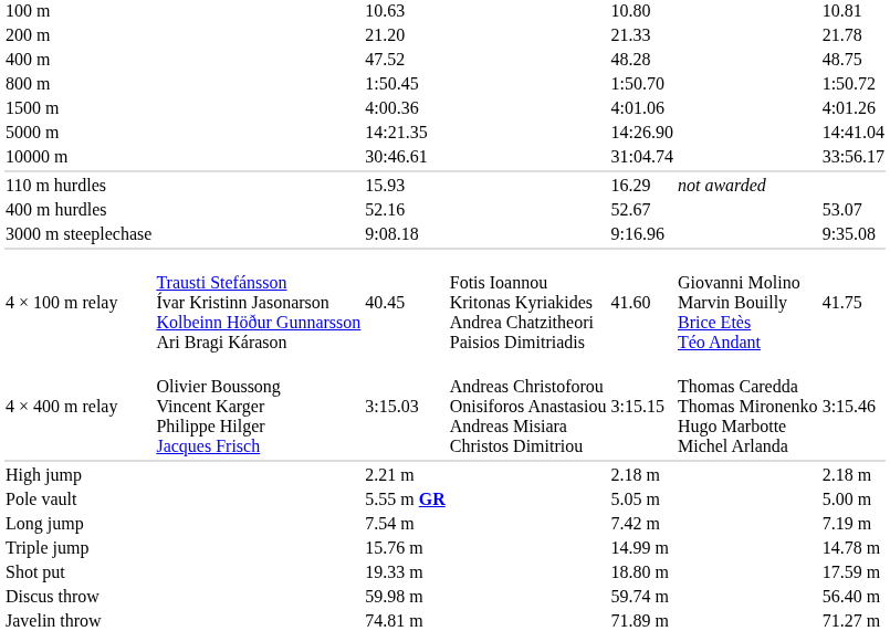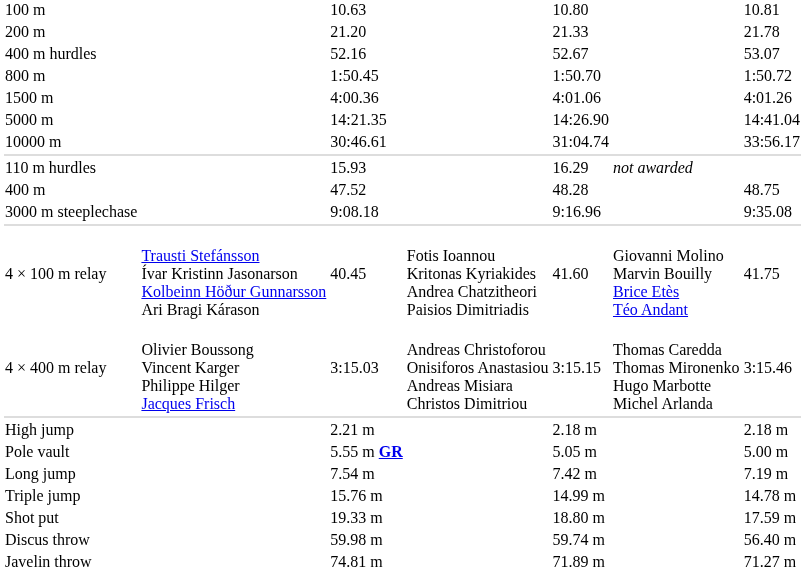 <table>
 <tr>
 <td>100 m</td>
 <td></td>
 <td>10.63</td>
 <td></td>
 <td>10.80</td>
 <td></td>
 <td>10.81</td>
 </tr>
 <tr>
 <td>200 m</td>
 <td></td>
 <td>21.20</td>
 <td></td>
 <td>21.33</td>
 <td></td>
 <td>21.78</td>
 </tr>
 <tr>
-<td>400 m</td>
+<td>400 m hurdles</td>
 <td></td>
-<td>47.52</td>
+<td>52.16</td>
 <td></td>
-<td>48.28</td>
+<td>52.67</td>
 <td></td>
-<td>48.75</td>
+<td>53.07 <strong></strong></td>
 </tr>
 <tr>
 <td>800 m</td>
 <td></td>
 <td>1:50.45</td>
 <td></td>
 <td>1:50.70</td>
 <td></td>
 <td>1:50.72</td>
 </tr>
 <tr>
 <td>1500 m</td>
 <td></td>
 <td>4:00.36</td>
 <td></td>
 <td>4:01.06</td>
 <td></td>
 <td>4:01.26</td>
 </tr>
 <tr |>
 <td>5000 m</td>
 <td></td>
 <td>14:21.35</td>
 <td></td>
 <td>14:26.90</td>
 <td></td>
 <td>14:41.04</td>
 </tr>
 <tr>
 <td>10000 m</td>
 <td></td>
 <td>30:46.61</td>
 <td></td>
 <td>31:04.74</td>
 <td></td>
 <td>33:56.17</td>
 </tr>
 <tr bgcolor=#dddddd>
 <td colspan=7></td>
 </tr>
 <tr>
 <td>110 m hurdles</td>
 <td></td>
 <td>15.93</td>
 <td></td>
 <td>16.29</td>
 <td colspan=2><em>not awarded</em></td>
 </tr>
 <tr>
-<td>400 m hurdles</td>
+<td>400 m</td>
 <td></td>
-<td>52.16</td>
+<td>47.52</td>
 <td></td>
-<td>52.67</td>
+<td>48.28</td>
 <td></td>
-<td>53.07 <strong></strong></td>
+<td>48.75</td>
 </tr>
 <tr>
 <td>3000 m steeplechase</td>
 <td></td>
 <td>9:08.18</td>
 <td></td>
 <td>9:16.96</td>
 <td></td>
 <td>9:35.08</td>
 </tr>
 <tr bgcolor=#dddddd>
 <td colspan=7></td>
 </tr>
 <tr>
 <td>4 × 100 m relay</td>
 <td><br><a href='#'>Trausti Stefánsson</a><br>Ívar Kristinn Jasonarson<br><a href='#'>Kolbeinn Höður Gunnarsson</a><br>Ari Bragi Kárason</td>
 <td>40.45 <strong></strong></td>
 <td><br>Fotis Ioannou<br>Kritonas Kyriakides<br>Andrea Chatzitheori<br>Paisios Dimitriadis</td>
 <td>41.60</td>
 <td><br>Giovanni Molino<br>Marvin Bouilly<br><a href='#'>Brice Etès</a><br><a href='#'>Téo Andant</a></td>
 <td>41.75</td>
 </tr>
 <tr>
 <td>4 × 400 m relay</td>
 <td><br>Olivier Boussong<br>Vincent Karger<br>Philippe Hilger<br><a href='#'>Jacques Frisch</a></td>
 <td>3:15.03</td>
 <td><br>Andreas Christoforou<br>Onisiforos Anastasiou<br>Andreas Misiara<br>Christos Dimitriou</td>
 <td>3:15.15</td>
 <td><br>Thomas Caredda<br>Thomas Mironenko<br>Hugo Marbotte<br>Michel Arlanda</td>
 <td>3:15.46</td>
 </tr>
 <tr bgcolor=#dddddd>
 <td colspan=7></td>
 </tr>
 <tr>
 <td>High jump</td>
 <td></td>
 <td>2.21 m</td>
 <td></td>
 <td>2.18 m</td>
 <td></td>
 <td>2.18 m</td>
 </tr>
 <tr>
 <td>Pole vault</td>
 <td></td>
 <td>5.55 m <strong><a href='#'>GR</a></strong></td>
 <td></td>
 <td>5.05 m</td>
 <td></td>
 <td>5.00 m</td>
 </tr>
 <tr>
 <td>Long jump</td>
 <td></td>
 <td>7.54 m</td>
 <td></td>
 <td>7.42 m</td>
 <td></td>
 <td>7.19 m</td>
 </tr>
 <tr>
 <td>Triple jump</td>
 <td></td>
 <td>15.76 m</td>
 <td></td>
 <td>14.99 m</td>
 <td></td>
 <td>14.78 m</td>
 </tr>
 <tr>
 <td>Shot put</td>
 <td></td>
 <td>19.33 m</td>
 <td></td>
 <td>18.80 m</td>
 <td></td>
 <td>17.59 m</td>
 </tr>
 <tr>
 <td>Discus throw</td>
 <td></td>
 <td>59.98 m</td>
 <td></td>
 <td>59.74 m</td>
 <td></td>
 <td>56.40 m</td>
 </tr>
 <tr>
 <td>Javelin throw</td>
 <td></td>
 <td>74.81 m</td>
 <td></td>
 <td>71.89 m</td>
 <td></td>
 <td>71.27 m</td>
 </tr>
 </table>
